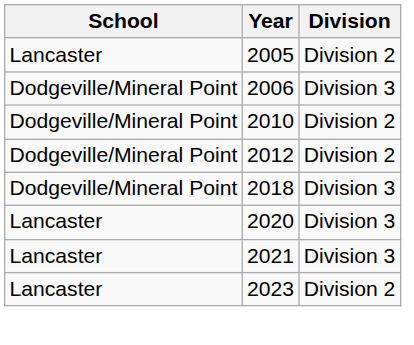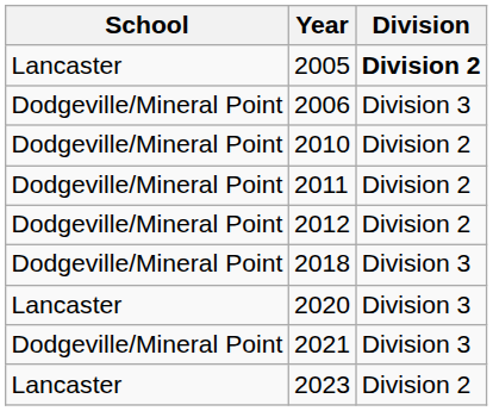 <table class="wikitable">
 <tr>
 <th>School</th>
 <th>Year</th>
 <th>Division</th>
 </tr>
 <tr>
 <td>Lancaster</td>
 <td>2005</td>
-<td>Division 2</td>
+<td><strong>Division 2</strong></td>
 </tr>
 <tr>
 <td>Dodgeville/Mineral Point</td>
 <td>2006</td>
 <td>Division  3</td>
 </tr>
 <tr>
 <td>Dodgeville/Mineral Point</td>
 <td>2010</td>
+<td>Division 2</td>
+</tr>
+<tr>
+<td>Dodgeville/Mineral Point</td>
+<td>2011</td>
 <td>Division 2</td>
 </tr>
 <tr>
 <td>Dodgeville/Mineral Point</td>
 <td>2012</td>
 <td>Division 2</td>
 </tr>
 <tr>
 <td>Dodgeville/Mineral Point</td>
 <td>2018</td>
 <td>Division 3</td>
 </tr>
 <tr>
 <td>Lancaster</td>
 <td>2020</td>
 <td>Division 3</td>
 </tr>
 <tr>
-<td>Lancaster</td>
+<td>Dodgeville/Mineral Point</td>
 <td>2021</td>
 <td>Division  3</td>
 </tr>
 <tr>
 <td>Lancaster</td>
 <td>2023</td>
 <td>Division 2</td>
 </tr>
 </table>
